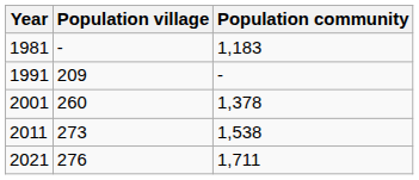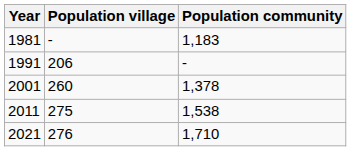 <table class="wikitable">
 <tr>
 <th>Year</th>
 <th>Population village</th>
 <th>Population community</th>
 </tr>
 <tr>
 <td>1981</td>
 <td>-</td>
 <td>1,183</td>
 </tr>
 <tr>
 <td>1991</td>
-<td>209</td>
+<td>206</td>
 <td>-</td>
 </tr>
 <tr>
 <td>2001</td>
 <td>260</td>
 <td>1,378</td>
 </tr>
 <tr>
 <td>2011</td>
-<td>273</td>
+<td>275</td>
 <td>1,538</td>
 </tr>
 <tr>
 <td>2021</td>
 <td>276</td>
-<td>1,711</td>
+<td>1,710</td>
 </tr>
 </table>
